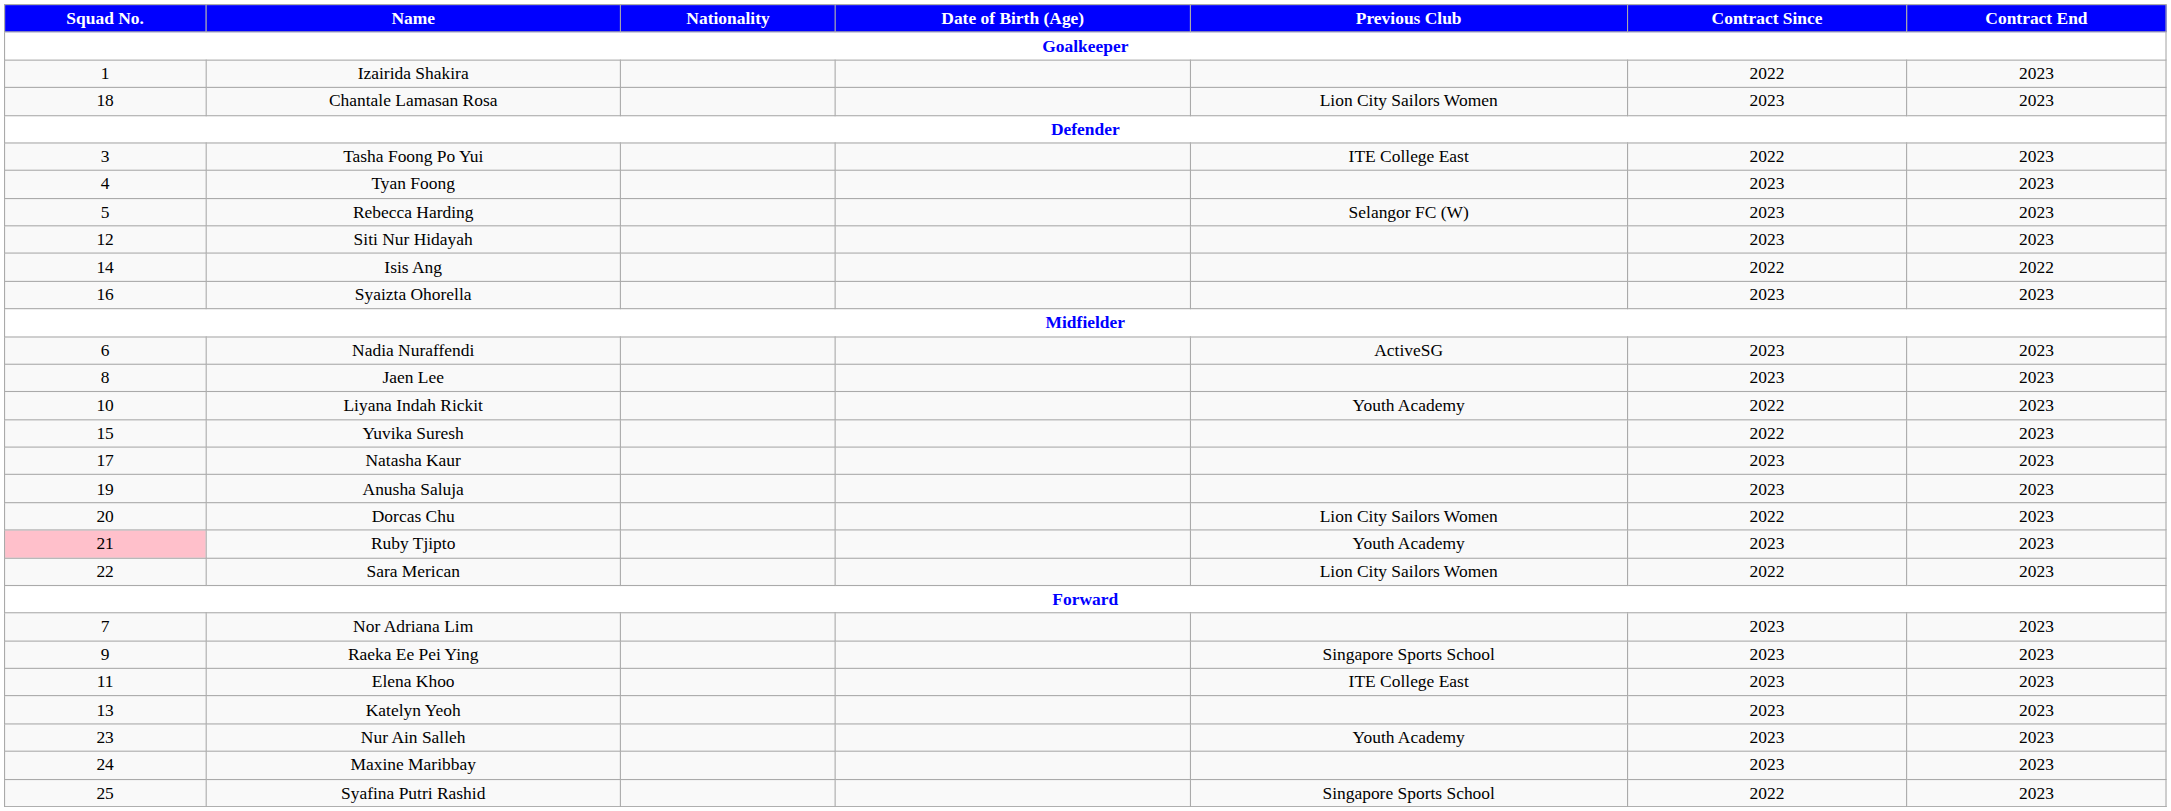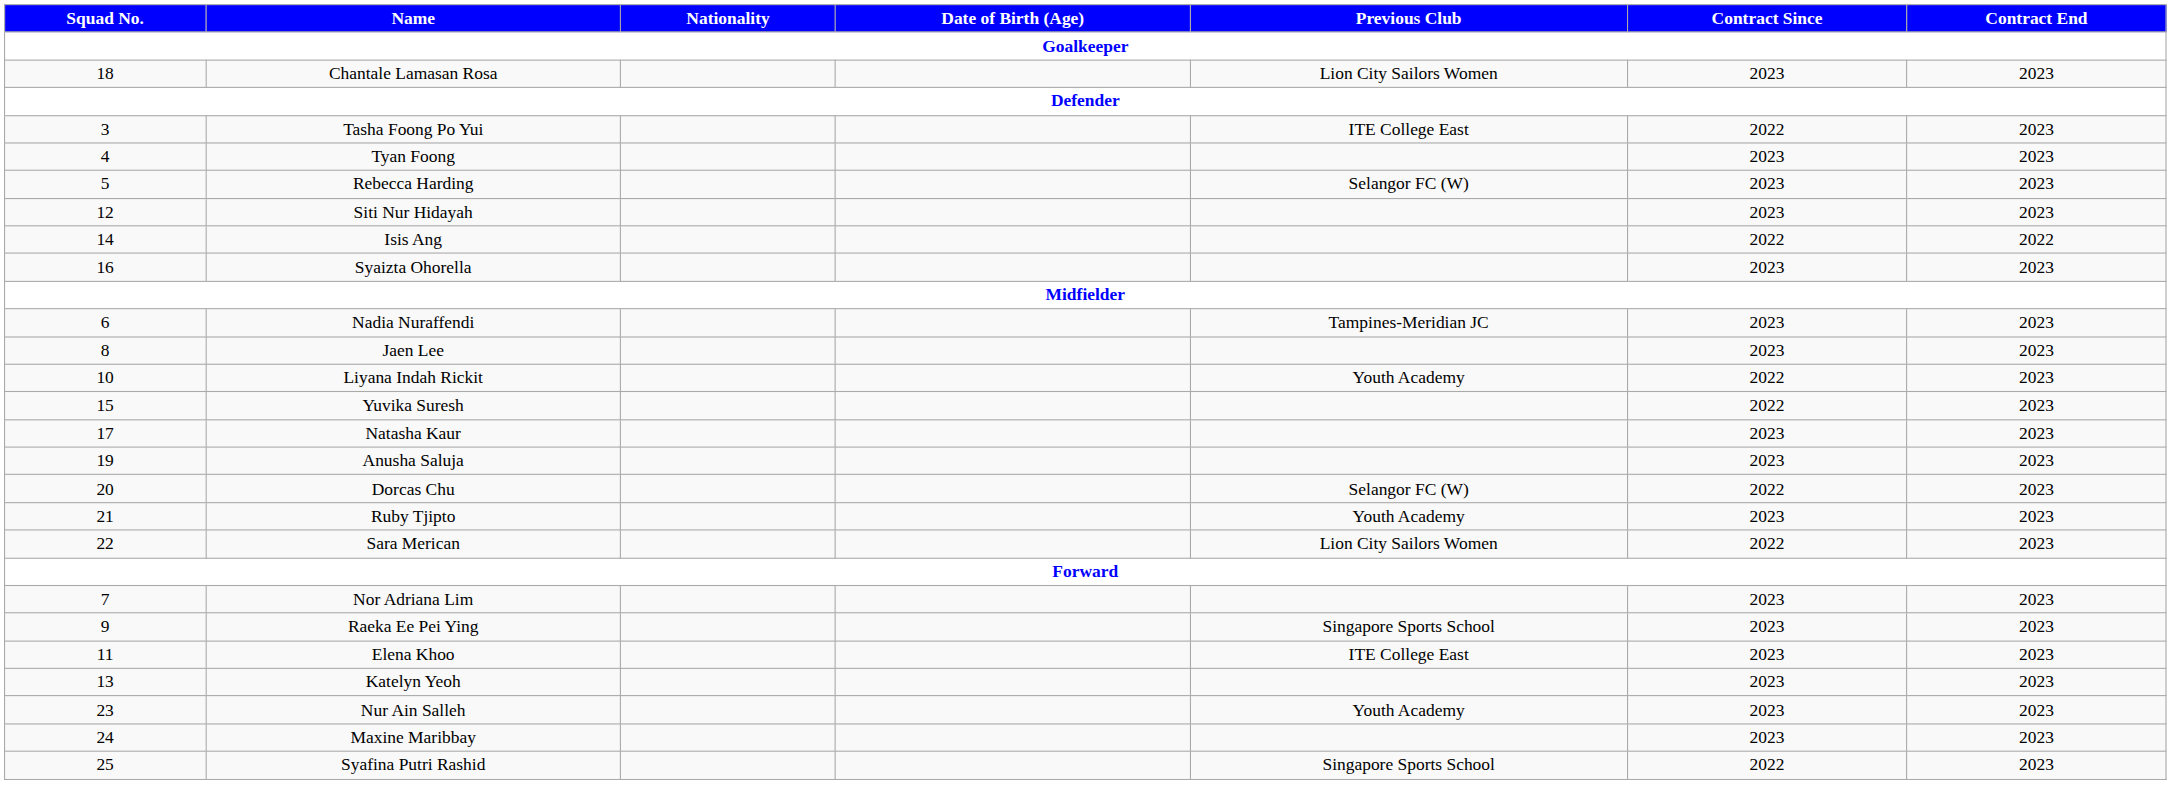 <table class="wikitable" style="text-align:center; font-size:100%; width:100%;">
 <tr>
 <th style="background:Blue; color:white; text-align:center;">Squad No.</th>
 <th style="background:Blue; color:white; text-align:center;">Name</th>
 <th style="background:Blue; color:white; text-align:center;">Nationality</th>
 <th style="background:Blue; color:white; text-align:center;">Date of Birth (Age)</th>
 <th style="background:Blue; color:white; text-align:center;">Previous Club</th>
 <th style="background:Blue; color:white; text-align:center;">Contract Since</th>
 <th style="background:Blue; color:white; text-align:center;">Contract End</th>
 </tr>
 <tr>
 <th colspan="7" style="background:white; color:blue; text-align:center">Goalkeeper</th>
-</tr>
-<tr>
-<td>1</td>
-<td>Izairida Shakira</td>
-<td></td>
-<td></td>
-<td></td>
-<td>2022</td>
-<td>2023</td>
 </tr>
 <tr>
 <td>18</td>
 <td>Chantale Lamasan Rosa</td>
 <td></td>
 <td></td>
 <td> Lion City Sailors Women</td>
 <td>2023</td>
 <td>2023</td>
 </tr>
 <tr>
 <th colspan="7" style="background:white; color:blue; text-align:center">Defender</th>
 </tr>
 <tr>
 <td>3</td>
 <td>Tasha Foong Po Yui</td>
 <td></td>
 <td></td>
 <td> ITE College East</td>
 <td>2022</td>
 <td>2023</td>
 </tr>
 <tr>
 <td>4</td>
 <td>Tyan Foong</td>
 <td></td>
 <td></td>
 <td></td>
 <td>2023</td>
 <td>2023</td>
 </tr>
 <tr>
 <td>5</td>
 <td>Rebecca Harding</td>
 <td></td>
 <td></td>
 <td> Selangor FC (W)</td>
 <td>2023</td>
 <td>2023</td>
 </tr>
 <tr>
 <td>12</td>
 <td>Siti Nur Hidayah</td>
 <td></td>
 <td></td>
 <td></td>
 <td>2023</td>
 <td>2023</td>
 </tr>
 <tr>
 <td>14</td>
 <td>Isis Ang</td>
 <td></td>
 <td></td>
 <td></td>
 <td>2022</td>
 <td>2022</td>
 </tr>
 <tr>
 <td>16</td>
 <td>Syaizta Ohorella</td>
 <td></td>
 <td></td>
 <td></td>
 <td>2023</td>
 <td>2023</td>
 </tr>
 <tr>
 <th colspan="7" style="background:white; color:blue; text-align:center">Midfielder</th>
 </tr>
 <tr>
 <td>6</td>
 <td>Nadia Nuraffendi</td>
 <td></td>
 <td></td>
-<td> ActiveSG</td>
+<td> Tampines-Meridian JC</td>
 <td>2023</td>
 <td>2023</td>
 </tr>
 <tr>
 <td>8</td>
 <td>Jaen Lee</td>
 <td></td>
 <td></td>
 <td></td>
 <td>2023</td>
 <td>2023</td>
 </tr>
 <tr>
 <td>10</td>
 <td>Liyana Indah Rickit</td>
 <td></td>
 <td></td>
 <td>Youth Academy</td>
 <td>2022</td>
 <td>2023</td>
 </tr>
 <tr>
 <td>15</td>
 <td>Yuvika Suresh</td>
 <td></td>
 <td></td>
 <td></td>
 <td>2022</td>
 <td>2023</td>
 </tr>
 <tr>
 <td>17</td>
 <td>Natasha Kaur</td>
 <td></td>
 <td></td>
 <td></td>
 <td>2023</td>
 <td>2023</td>
 </tr>
 <tr>
 <td>19</td>
 <td>Anusha Saluja</td>
 <td></td>
 <td></td>
 <td></td>
 <td>2023</td>
 <td>2023</td>
 </tr>
 <tr>
 <td>20</td>
 <td>Dorcas Chu</td>
 <td></td>
 <td></td>
-<td> Lion City Sailors Women</td>
+<td> Selangor FC (W)</td>
 <td>2022</td>
 <td>2023</td>
 </tr>
 <tr>
-<td style="background: pink;">21</td>
+<td>21</td>
 <td>Ruby Tjipto</td>
 <td></td>
 <td></td>
 <td>Youth Academy</td>
 <td>2023</td>
 <td>2023</td>
 </tr>
 <tr>
 <td>22</td>
 <td>Sara Merican</td>
 <td></td>
 <td></td>
 <td> Lion City Sailors Women</td>
 <td>2022</td>
 <td>2023</td>
 </tr>
 <tr>
 <th colspan="7" style="background:white; color:blue; text-align:center">Forward</th>
 </tr>
 <tr>
 <td>7</td>
 <td>Nor Adriana Lim</td>
 <td></td>
 <td></td>
 <td></td>
 <td>2023</td>
 <td>2023</td>
 </tr>
 <tr>
 <td>9</td>
 <td>Raeka Ee Pei Ying</td>
 <td></td>
 <td></td>
 <td> Singapore Sports School</td>
 <td>2023</td>
 <td>2023</td>
 </tr>
 <tr>
 <td>11</td>
 <td>Elena Khoo</td>
 <td></td>
 <td></td>
 <td> ITE College East</td>
 <td>2023</td>
 <td>2023</td>
 </tr>
 <tr>
 <td>13</td>
 <td>Katelyn Yeoh</td>
 <td></td>
 <td></td>
 <td></td>
 <td>2023</td>
 <td>2023</td>
 </tr>
 <tr>
 <td>23</td>
 <td>Nur Ain Salleh</td>
 <td></td>
 <td></td>
 <td>Youth Academy</td>
 <td>2023</td>
 <td>2023</td>
 </tr>
 <tr>
 <td>24</td>
 <td>Maxine Maribbay</td>
 <td></td>
 <td></td>
 <td></td>
 <td>2023</td>
 <td>2023</td>
 </tr>
 <tr>
 <td>25</td>
 <td>Syafina Putri Rashid</td>
 <td></td>
 <td></td>
 <td> Singapore Sports School</td>
 <td>2022</td>
 <td>2023</td>
 </tr>
 <tr>
 </tr>
 </table>
